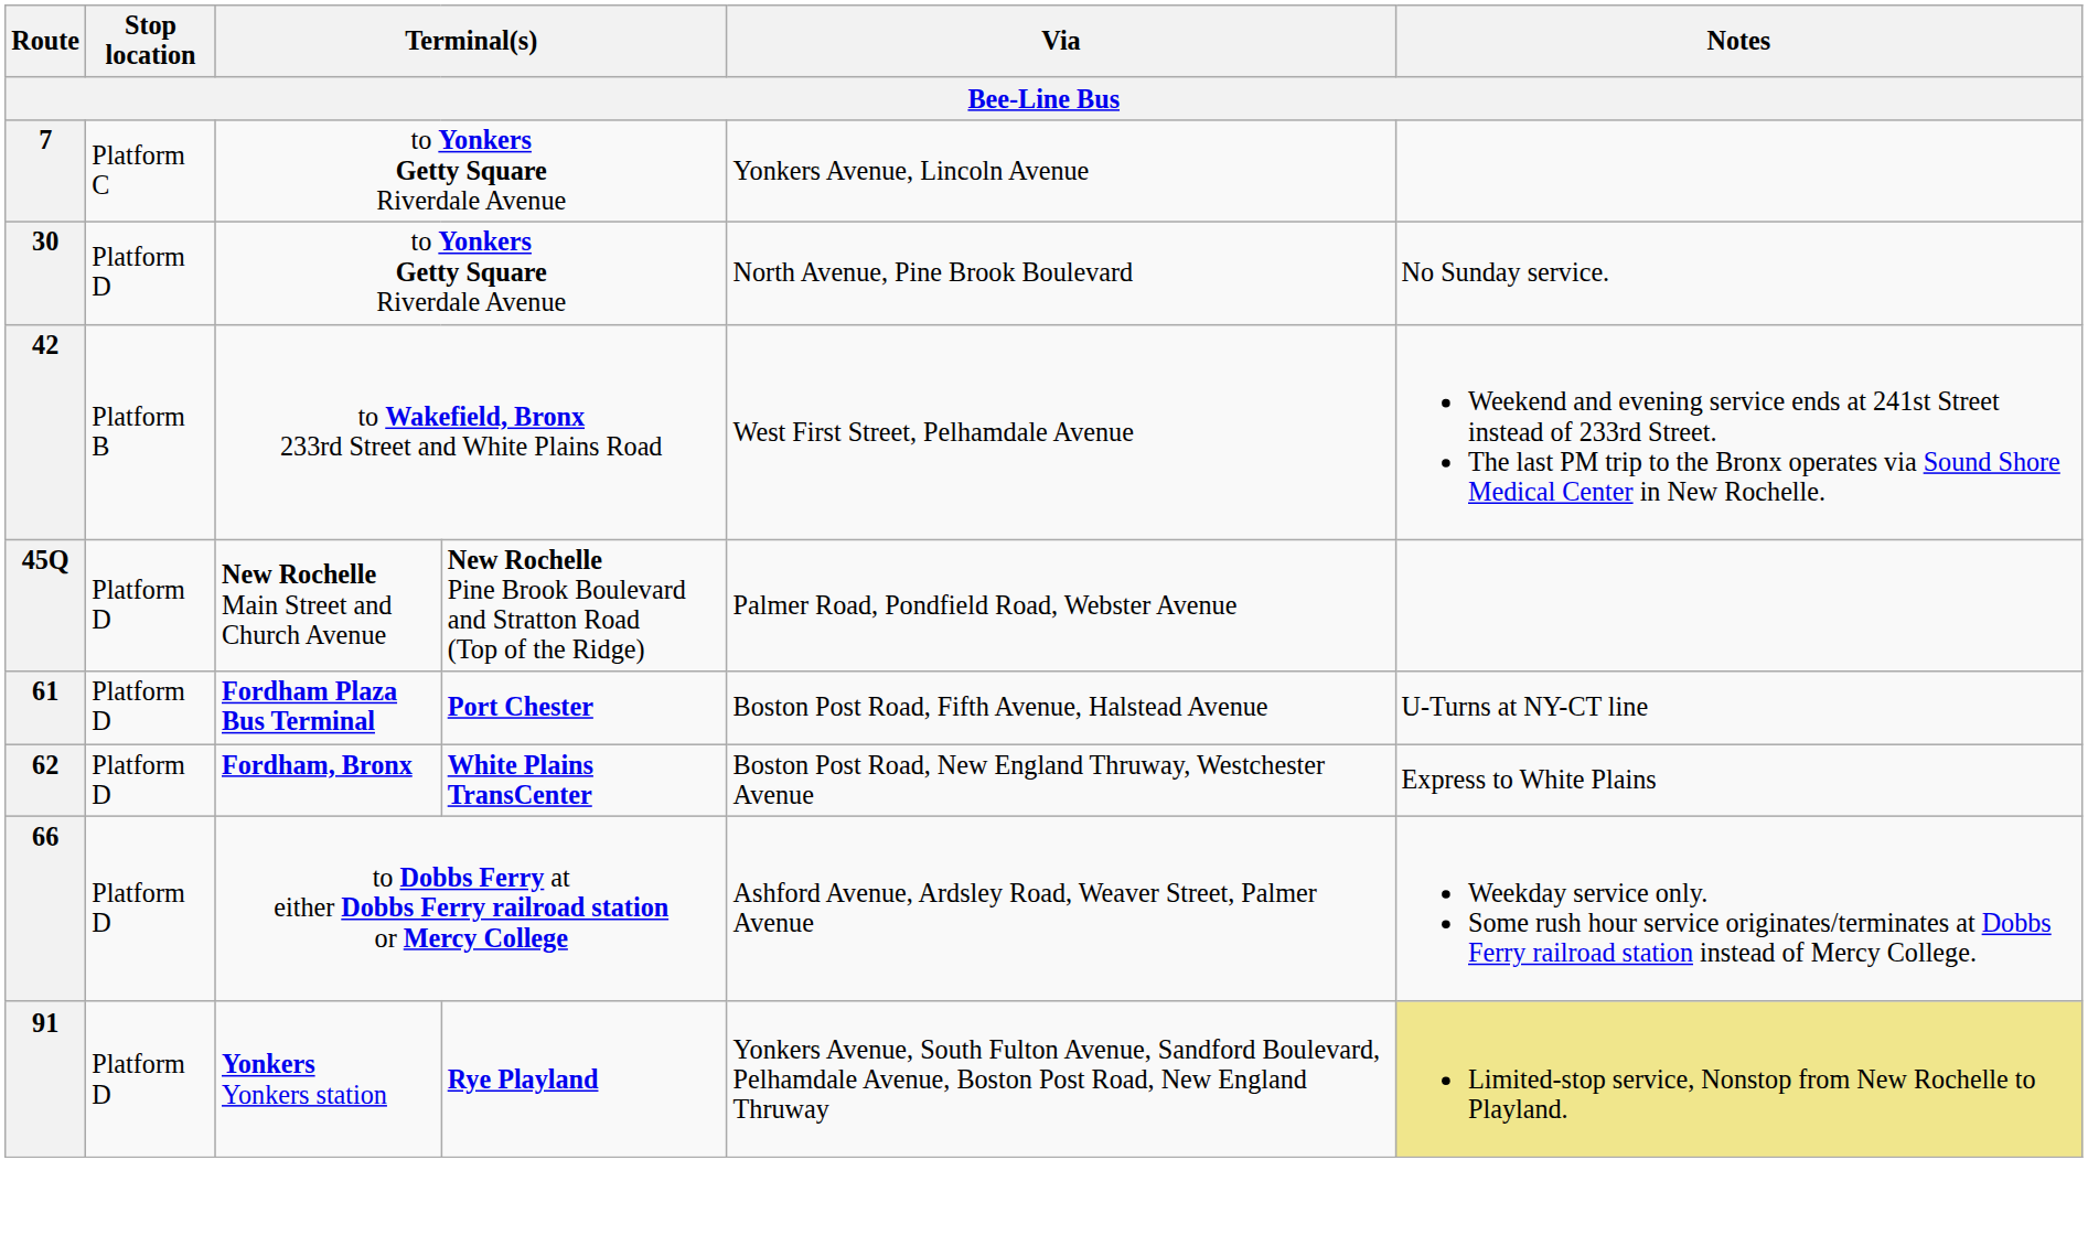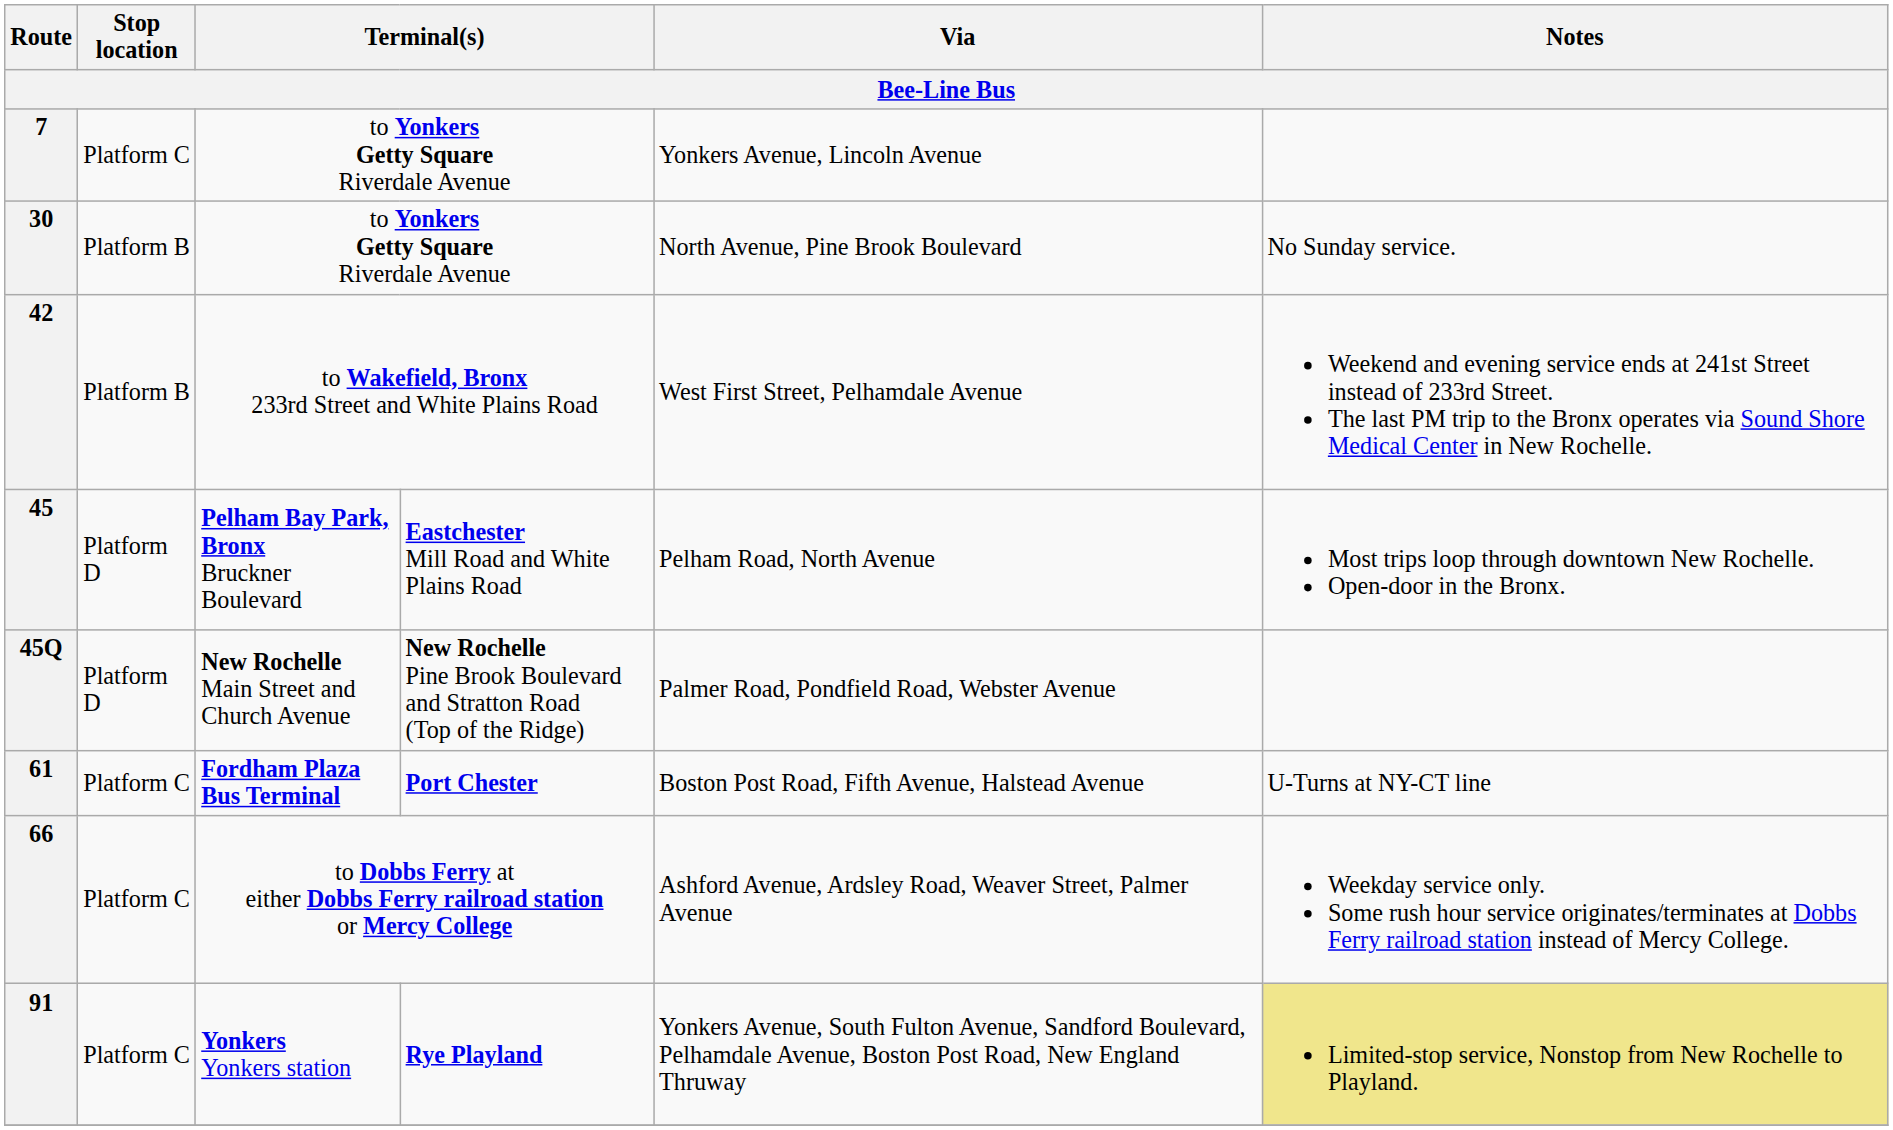 <table class=wikitable>
 <tr>
 <th>Route</th>
 <th>Stop location</th>
 <th colspan=2>Terminal(s)</th>
 <th>Via</th>
 <th>Notes</th>
 </tr>
 <tr>
 <th colspan=6><a href='#'>Bee-Line Bus</a></th>
 </tr>
 <tr>
 <th valign=top><div>7</div></th>
 <td>Platform C</td>
 <td colspan=2 style="text-align:center">to <strong><a href='#'>Yonkers</a><br>Getty Square</strong><br>Riverdale Avenue</td>
 <td>Yonkers Avenue, Lincoln Avenue</td>
 <td></td>
 </tr>
 <tr>
 <th valign=top><div>30</div></th>
-<td>Platform D</td>
+<td>Platform B</td>
 <td colspan=2 style="text-align:center">to <strong><a href='#'>Yonkers</a><br>Getty Square</strong><br>Riverdale Avenue</td>
 <td>North Avenue, Pine Brook Boulevard</td>
 <td>No Sunday service.</td>
 </tr>
 <tr>
 <th valign=top><div>42</div></th>
 <td>Platform B</td>
 <td colspan=2 style="text-align:center">to <strong><a href='#'>Wakefield, Bronx</a></strong><br>233rd Street and White Plains Road<br></td>
 <td>West First Street, Pelhamdale Avenue</td>
 <td><br><ul><li>Weekend and evening service ends at 241st Street instead of 233rd Street.</li><li>The last PM trip to the Bronx operates via <a href='#'>Sound Shore Medical Center</a> in New Rochelle.</li></ul></td>
 </tr>
 <tr>
+<th valign=top><div>45</div></th>
+<td>Platform D</td>
+<td><strong><a href='#'>Pelham Bay Park, Bronx</a></strong><br>Bruckner Boulevard<br></td>
+<td><strong><a href='#'>Eastchester</a></strong><br>Mill Road and White Plains Road</td>
+<td>Pelham Road, North Avenue</td>
+<td><br><ul><li>Most trips loop through downtown New Rochelle.</li><li>Open-door in the Bronx.</li></ul></td>
+</tr>
+<tr>
 <th valign=top><div>45Q</div></th>
 <td>Platform D</td>
 <td><strong>New Rochelle</strong><br>Main Street and Church Avenue</td>
 <td><strong>New Rochelle</strong><br>Pine Brook Boulevard and Stratton Road<br>(Top of the Ridge)</td>
 <td>Palmer Road, Pondfield Road, Webster Avenue</td>
 <td></td>
 </tr>
 <tr>
 <th valign=top><div>61</div></th>
-<td>Platform D</td>
+<td>Platform C</td>
 <td><strong><a href='#'>Fordham Plaza Bus Terminal</a></strong><br></td>
 <td><strong><a href='#'>Port Chester</a></strong></td>
 <td>Boston Post Road, Fifth Avenue, Halstead Avenue</td>
 <td>U-Turns at NY-CT line</td>
 </tr>
 <tr>
-<th valign=top><div>62</div></th>
-<td>Platform D</td>
-<td><strong><a href='#'>Fordham, Bronx</a></strong><br><br></td>
-<td><strong><a href='#'>White Plains TransCenter</a></strong></td>
-<td>Boston Post Road, New England Thruway, Westchester Avenue</td>
-<td>Express to White Plains</td>
-</tr>
-<tr>
 <th valign=top><div>66</div></th>
-<td>Platform D</td>
+<td>Platform C</td>
 <td colspan=2 style="text-align:center">to <strong><a href='#'>Dobbs Ferry</a></strong> at<br>either <strong><a href='#'>Dobbs Ferry railroad station</a></strong><br>or <strong><a href='#'>Mercy College</a></strong></td>
 <td>Ashford Avenue, Ardsley Road, Weaver Street, Palmer Avenue</td>
 <td><br><ul><li>Weekday service only.</li><li>Some rush hour service originates/terminates at <a href='#'>Dobbs Ferry railroad station</a> instead of Mercy College.</li></ul></td>
 </tr>
 <tr>
 <th valign=top><div>91</div></th>
-<td>Platform D</td>
+<td>Platform C</td>
 <td><strong><a href='#'>Yonkers</a></strong><br><a href='#'>Yonkers station</a></td>
 <td><strong><a href='#'>Rye Playland</a></strong></td>
 <td>Yonkers Avenue, South Fulton Avenue, Sandford Boulevard, Pelhamdale Avenue, Boston Post Road, New England Thruway</td>
 <td style="background: khaki;"><br><ul><li>Limited-stop service, Nonstop from New Rochelle to Playland.</li></ul></td>
 </tr>
 <tr>
 </tr>
 </table>
